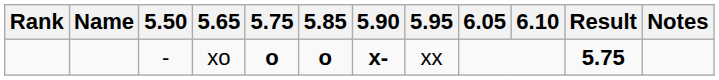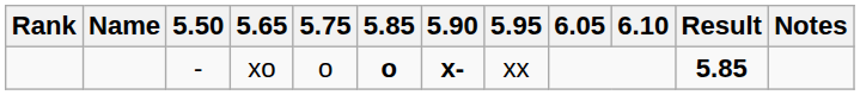 <table class="sortable wikitable">
 <tr>
 <th>Rank</th>
 <th>Name</th>
 <th>5.50</th>
 <th>5.65</th>
 <th>5.75</th>
 <th>5.85</th>
 <th>5.90</th>
 <th>5.95</th>
 <th>6.05</th>
 <th>6.10</th>
 <th>Result</th>
 <th>Notes</th>
 </tr>
 <tr align="center">
 <td></td>
 <td align="left"></td>
 <td>-</td>
 <td>xo</td>
-<td><strong>o</strong></td>
+<td>o</td>
 <td><strong>o</strong></td>
 <td><strong>x-</strong></td>
 <td>xx</td>
 <td colspan="2"></td>
-<td><strong>5.75</strong></td>
+<td><strong>5.85</strong></td>
 <td></td>
 </tr>
 </table>
